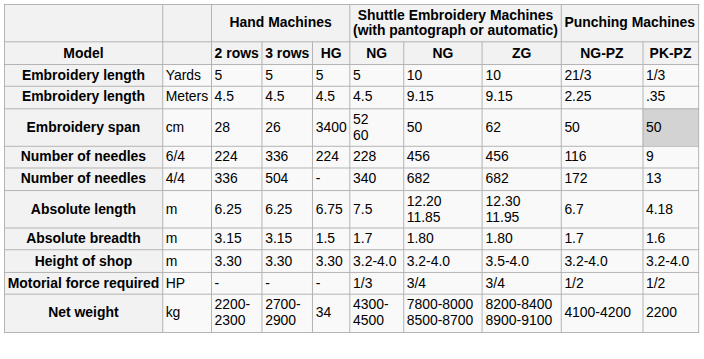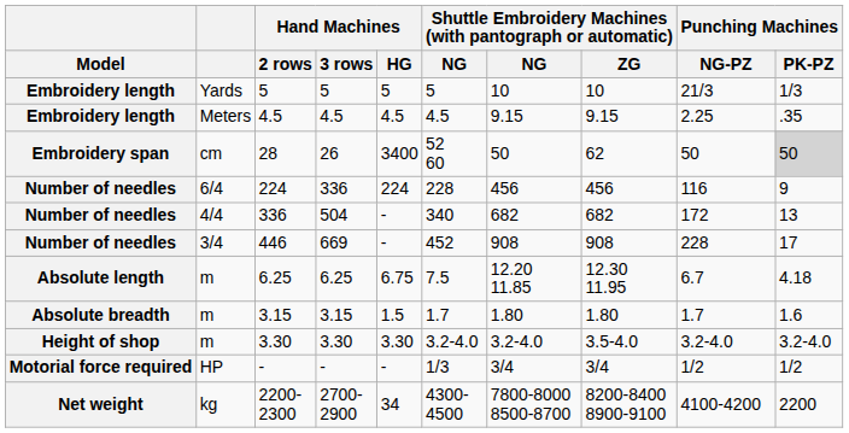 <table class="wikitable">
 <tr>
 <th></th>
 <th></th>
 <th colspan="3">Hand Machines</th>
 <th colspan="3">Shuttle Embroidery Machines<br>(with pantograph or automatic)</th>
 <th colspan="2">Punching Machines</th>
 </tr>
 <tr>
 <th>Model</th>
 <th></th>
 <th>2 rows</th>
 <th>3 rows</th>
 <th>HG</th>
 <th>NG</th>
 <th>NG</th>
 <th>ZG</th>
 <th>NG-PZ</th>
 <th>PK-PZ</th>
 </tr>
 <tr>
 <th>Embroidery length</th>
 <td>Yards</td>
 <td>5</td>
 <td>5</td>
 <td>5</td>
 <td>5</td>
 <td>10</td>
 <td>10</td>
 <td>21/3</td>
 <td>1/3</td>
 </tr>
 <tr>
 <th>Embroidery length</th>
 <td>Meters</td>
 <td>4.5</td>
 <td>4.5</td>
 <td>4.5</td>
 <td>4.5</td>
 <td>9.15</td>
 <td>9.15</td>
 <td>2.25</td>
 <td>.35</td>
 </tr>
 <tr>
 <th>Embroidery span</th>
 <td>cm</td>
 <td>28</td>
 <td>26</td>
 <td>3400</td>
 <td>52<br>60</td>
 <td>50</td>
 <td>62</td>
 <td>50</td>
 <td style="background: lightgrey;">50</td>
 </tr>
 <tr>
 <th>Number of needles</th>
 <td>6/4</td>
 <td>224</td>
 <td>336</td>
 <td>224</td>
 <td>228</td>
 <td>456</td>
 <td>456</td>
 <td>116</td>
 <td>9</td>
 </tr>
 <tr>
 <th>Number of needles</th>
 <td>4/4</td>
 <td>336</td>
 <td>504</td>
 <td>-</td>
 <td>340</td>
 <td>682</td>
 <td>682</td>
 <td>172</td>
 <td>13</td>
 </tr>
 <tr>
+<th>Number of needles</th>
+<td>3/4</td>
+<td>446</td>
+<td>669</td>
+<td>-</td>
+<td>452</td>
+<td>908</td>
+<td>908</td>
+<td>228</td>
+<td>17</td>
+</tr>
+<tr>
 <th>Absolute length</th>
 <td>m</td>
 <td>6.25</td>
 <td>6.25</td>
 <td>6.75</td>
 <td>7.5</td>
 <td>12.20<br>11.85</td>
 <td>12.30<br>11.95</td>
 <td>6.7</td>
 <td>4.18</td>
 </tr>
 <tr>
 <th>Absolute breadth</th>
 <td>m</td>
 <td>3.15</td>
 <td>3.15</td>
 <td>1.5</td>
 <td>1.7</td>
 <td>1.80</td>
 <td>1.80</td>
 <td>1.7</td>
 <td>1.6</td>
 </tr>
 <tr>
 <th>Height of shop</th>
 <td>m</td>
 <td>3.30</td>
 <td>3.30</td>
 <td>3.30</td>
 <td>3.2-4.0</td>
 <td>3.2-4.0</td>
 <td>3.5-4.0</td>
 <td>3.2-4.0</td>
 <td>3.2-4.0</td>
 </tr>
 <tr>
 <th>Motorial force required</th>
 <td>HP</td>
 <td>-</td>
 <td>-</td>
 <td>-</td>
 <td>1/3</td>
 <td>3/4</td>
 <td>3/4</td>
 <td>1/2</td>
 <td>1/2</td>
 </tr>
 <tr>
 <th>Net weight</th>
 <td>kg</td>
 <td>2200-<br>2300</td>
 <td>2700-<br>2900</td>
 <td>34</td>
 <td>4300-<br>4500</td>
 <td>7800-8000<br>8500-8700</td>
 <td>8200-8400<br>8900-9100</td>
 <td>4100-4200</td>
 <td>2200</td>
 </tr>
 </table>
